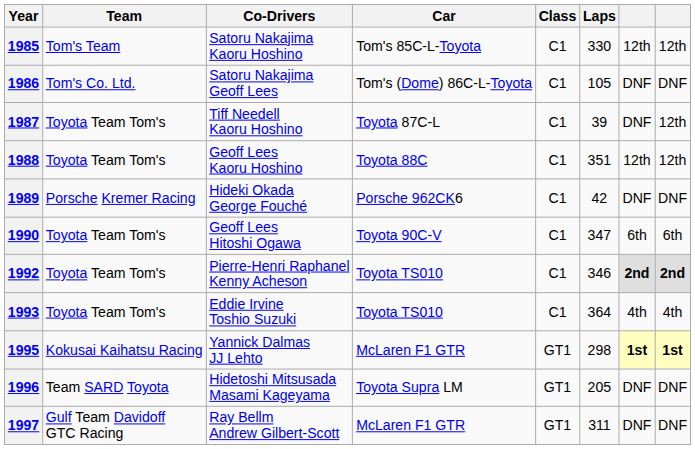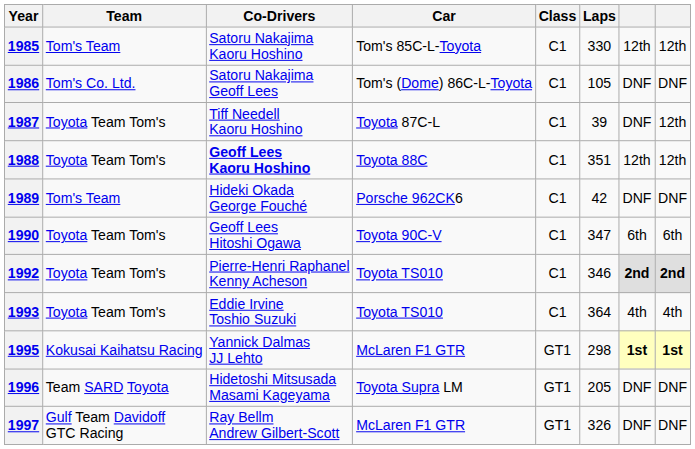 <table class="wikitable" style="text-align:center; font-size:90%">
 <tr>
 <th>Year</th>
 <th>Team</th>
 <th>Co-Drivers</th>
 <th>Car</th>
 <th>Class</th>
 <th>Laps</th>
 <th></th>
 <th></th>
 </tr>
 <tr>
 <th><a href='#'>1985</a></th>
 <td align="left"> <a href='#'>Tom's Team</a></td>
 <td align="left"> <a href='#'>Satoru Nakajima</a><br> <a href='#'>Kaoru Hoshino</a></td>
 <td align="left">Tom's 85C-L-<a href='#'>Toyota</a></td>
 <td>C1</td>
 <td>330</td>
 <td>12th</td>
 <td>12th</td>
 </tr>
 <tr>
 <th><a href='#'>1986</a></th>
 <td align="left"> <a href='#'>Tom's Co. Ltd.</a></td>
 <td align="left"> <a href='#'>Satoru Nakajima</a><br> <a href='#'>Geoff Lees</a></td>
 <td align="left">Tom's (<a href='#'>Dome</a>) 86C-L-<a href='#'>Toyota</a></td>
 <td>C1</td>
 <td>105</td>
 <td>DNF</td>
 <td>DNF</td>
 </tr>
 <tr>
 <th><a href='#'>1987</a></th>
 <td align="left"> <a href='#'>Toyota</a> Team Tom's</td>
 <td align="left"> <a href='#'>Tiff Needell</a><br> <a href='#'>Kaoru Hoshino</a></td>
 <td align="left"><a href='#'>Toyota</a> 87C-L</td>
 <td>C1</td>
 <td>39</td>
 <td>DNF</td>
 <td>12th</td>
 </tr>
 <tr>
 <th><a href='#'>1988</a></th>
 <td align="left"> <a href='#'>Toyota</a> Team Tom's</td>
-<td align="left"> <a href='#'>Geoff Lees</a><br> <a href='#'>Kaoru Hoshino</a></td>
+<td align="left"><strong> <a href='#'>Geoff Lees</a><br> <a href='#'>Kaoru Hoshino</a></strong></td>
 <td align="left"><a href='#'>Toyota 88C</a></td>
 <td>C1</td>
 <td>351</td>
 <td>12th</td>
 <td>12th</td>
 </tr>
 <tr>
 <th><a href='#'>1989</a></th>
-<td align="left"> <a href='#'>Porsche</a> <a href='#'>Kremer Racing</a></td>
+<td align="left"> <a href='#'>Tom's Team</a></td>
 <td align="left"> <a href='#'>Hideki Okada</a><br> <a href='#'>George Fouché</a></td>
 <td align="left"><a href='#'>Porsche 962CK</a>6</td>
 <td>C1</td>
 <td>42</td>
 <td>DNF</td>
 <td>DNF</td>
 </tr>
 <tr>
 <th><a href='#'>1990</a></th>
 <td align="left"> <a href='#'>Toyota</a> Team Tom's</td>
 <td align="left"> <a href='#'>Geoff Lees</a><br> <a href='#'>Hitoshi Ogawa</a></td>
 <td align="left"><a href='#'>Toyota 90C-V</a></td>
 <td>C1</td>
 <td>347</td>
 <td>6th</td>
 <td>6th</td>
 </tr>
 <tr>
 <th><a href='#'>1992</a></th>
 <td align="left"> <a href='#'>Toyota</a> Team Tom's</td>
 <td align="left"> <a href='#'>Pierre-Henri Raphanel</a><br> <a href='#'>Kenny Acheson</a></td>
 <td align="left"><a href='#'>Toyota TS010</a></td>
 <td>C1</td>
 <td>346</td>
 <td style="background:#DFDFDF;"><strong>2nd</strong></td>
 <td style="background:#DFDFDF;"><strong>2nd</strong></td>
 </tr>
 <tr>
 <th><a href='#'>1993</a></th>
 <td align="left"> <a href='#'>Toyota</a> Team Tom's</td>
 <td align="left"> <a href='#'>Eddie Irvine</a><br> <a href='#'>Toshio Suzuki</a></td>
 <td align="left"><a href='#'>Toyota TS010</a></td>
 <td>C1</td>
 <td>364</td>
 <td>4th</td>
 <td>4th</td>
 </tr>
 <tr>
 <th><a href='#'>1995</a></th>
 <td align="left"> <a href='#'>Kokusai Kaihatsu Racing</a></td>
 <td align="left"> <a href='#'>Yannick Dalmas</a><br> <a href='#'>JJ Lehto</a></td>
 <td align="left"><a href='#'>McLaren F1 GTR</a></td>
 <td>GT1</td>
 <td>298</td>
 <td style="background:#FFFFBF;"><strong>1st</strong></td>
 <td style="background:#FFFFBF;"><strong>1st</strong></td>
 </tr>
 <tr>
 <th><a href='#'>1996</a></th>
 <td align="left"> Team <a href='#'>SARD</a> <a href='#'>Toyota</a></td>
 <td align="left"> <a href='#'>Hidetoshi Mitsusada</a><br> <a href='#'>Masami Kageyama</a></td>
 <td align="left"><a href='#'>Toyota Supra</a> LM</td>
 <td>GT1</td>
 <td>205</td>
 <td>DNF</td>
 <td>DNF</td>
 </tr>
 <tr>
 <th><a href='#'>1997</a></th>
 <td align="left"> <a href='#'>Gulf</a> Team <a href='#'>Davidoff</a><br> GTC Racing</td>
 <td align="left"> <a href='#'>Ray Bellm</a><br> <a href='#'>Andrew Gilbert-Scott</a></td>
 <td align="left"><a href='#'>McLaren F1 GTR</a></td>
 <td>GT1</td>
-<td>311</td>
+<td>326</td>
 <td>DNF</td>
 <td>DNF</td>
 </tr>
 </table>
